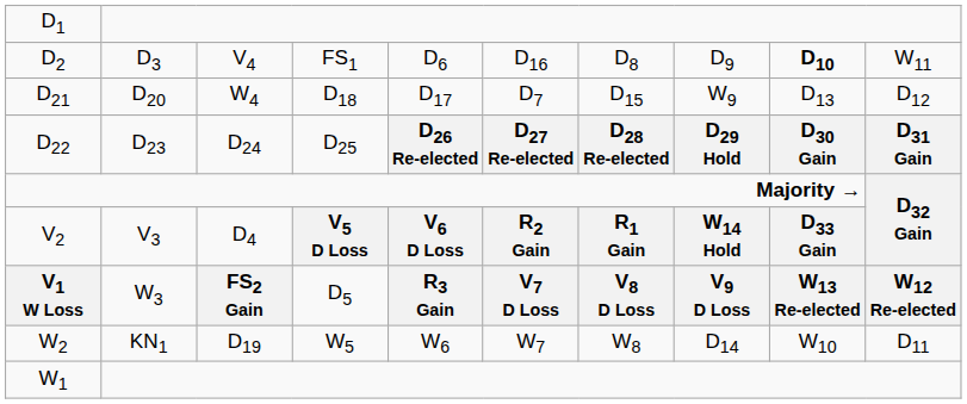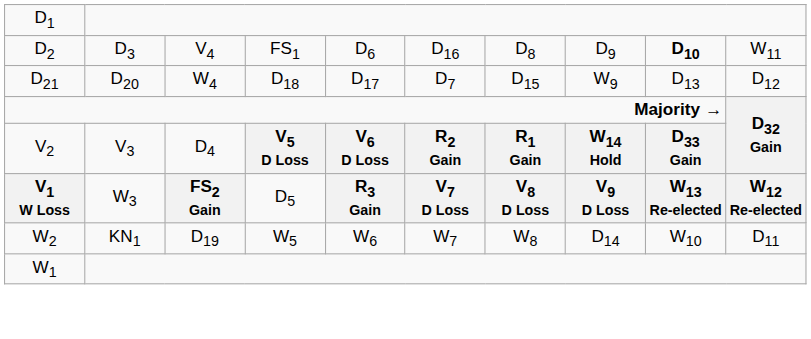 <table class="wikitable" style="text-align:center" width=750px>
 <tr>
 <td>D<sub>1</sub></td>
 <td colspan=9></td>
 </tr>
 <tr>
 <td width=50px >D<sub>2</sub></td>
 <td width=50px >D<sub>3</sub></td>
 <td>V<sub>4</sub></td>
 <td>FS<sub>1</sub></td>
 <td width=50px >D<sub>6</sub></td>
 <td>D<sub>16</sub></td>
 <td width=50px >D<sub>8</sub></td>
 <td width=50px >D<sub>9</sub></td>
 <td width=50px ><strong>D<sub>10</sub></strong></td>
 <td>W<sub>11</sub></td>
 </tr>
 <tr>
 <td>D<sub>21</sub></td>
 <td>D<sub>20</sub></td>
 <td>W<sub>4</sub></td>
 <td>D<sub>18</sub></td>
 <td>D<sub>17</sub></td>
 <td width=50px >D<sub>7</sub></td>
 <td>D<sub>15</sub></td>
 <td>W<sub>9</sub></td>
 <td>D<sub>13</sub></td>
 <td>D<sub>12</sub></td>
-</tr>
-<tr>
-<td>D<sub>22</sub></td>
-<td>D<sub>23</sub></td>
-<td>D<sub>24</sub></td>
-<td>D<sub>25</sub></td>
-<th>D<sub>26</sub><br><small>Re-elected</small></th>
-<th>D<sub>27</sub><br><small>Re-elected</small></th>
-<th>D<sub>28</sub><br><small>Re-elected</small></th>
-<th>D<sub>29</sub><br><small>Hold</small></th>
-<th>D<sub>30</sub><br><small>Gain</small></th>
-<th>D<sub>31</sub><br><small>Gain</small></th>
 </tr>
 <tr>
 <td colspan=9 align=right><strong>Majority →</strong></td>
 <th rowspan=2 >D<sub>32</sub><br><small>Gain</small></th>
 </tr>
 <tr>
 <td>V<sub>2</sub></td>
 <td>V<sub>3</sub></td>
 <td width=50px >D<sub>4</sub></td>
 <th>V<sub>5</sub><br><small>D Loss</small></th>
 <th>V<sub>6</sub><br><small>D Loss</small></th>
 <th>R<sub>2</sub><br><small>Gain</small></th>
 <th>R<sub>1</sub><br><small>Gain</small></th>
 <th>W<sub>14</sub><br><small>Hold</small></th>
 <th>D<sub>33</sub><br><small>Gain</small></th>
 </tr>
 <tr>
 <th>V<sub>1</sub><br><small>W Loss</small></th>
 <td>W<sub>3</sub></td>
 <th>FS<sub>2</sub><br><small>Gain</small></th>
 <td width=50px >D<sub>5</sub></td>
 <th>R<sub>3</sub><br><small>Gain</small></th>
 <th>V<sub>7</sub><br><small>D Loss</small></th>
 <th>V<sub>8</sub><br><small>D Loss</small></th>
 <th>V<sub>9</sub><br><small>D Loss</small></th>
 <th>W<sub>13</sub><br><small>Re-elected</small></th>
 <th>W<sub>12</sub><br><small>Re-elected</small></th>
 </tr>
 <tr>
 <td>W<sub>2</sub></td>
 <td>KN<sub>1</sub></td>
 <td>D<sub>19</sub></td>
 <td>W<sub>5</sub></td>
 <td>W<sub>6</sub></td>
 <td>W<sub>7</sub></td>
 <td>W<sub>8</sub></td>
 <td>D<sub>14</sub></td>
 <td>W<sub>10</sub></td>
 <td width=50px >D<sub>11</sub></td>
 </tr>
 <tr>
 <td>W<sub>1</sub></td>
 <td colspan=9></td>
 </tr>
 </table>
